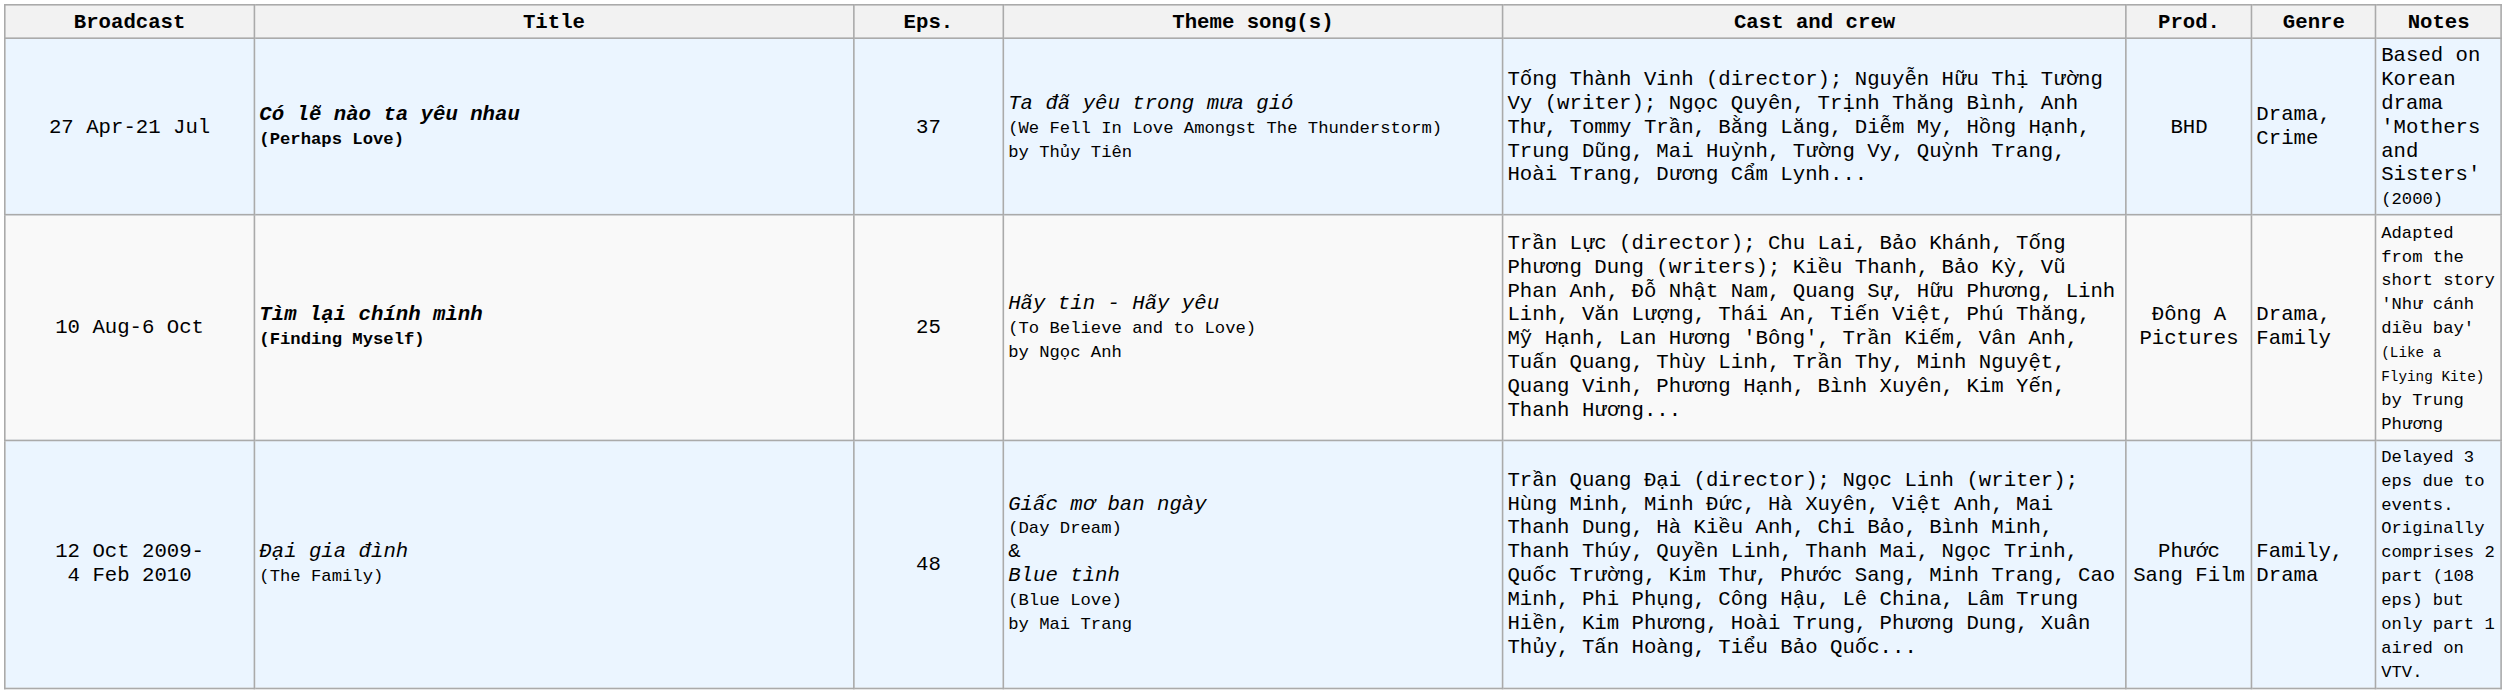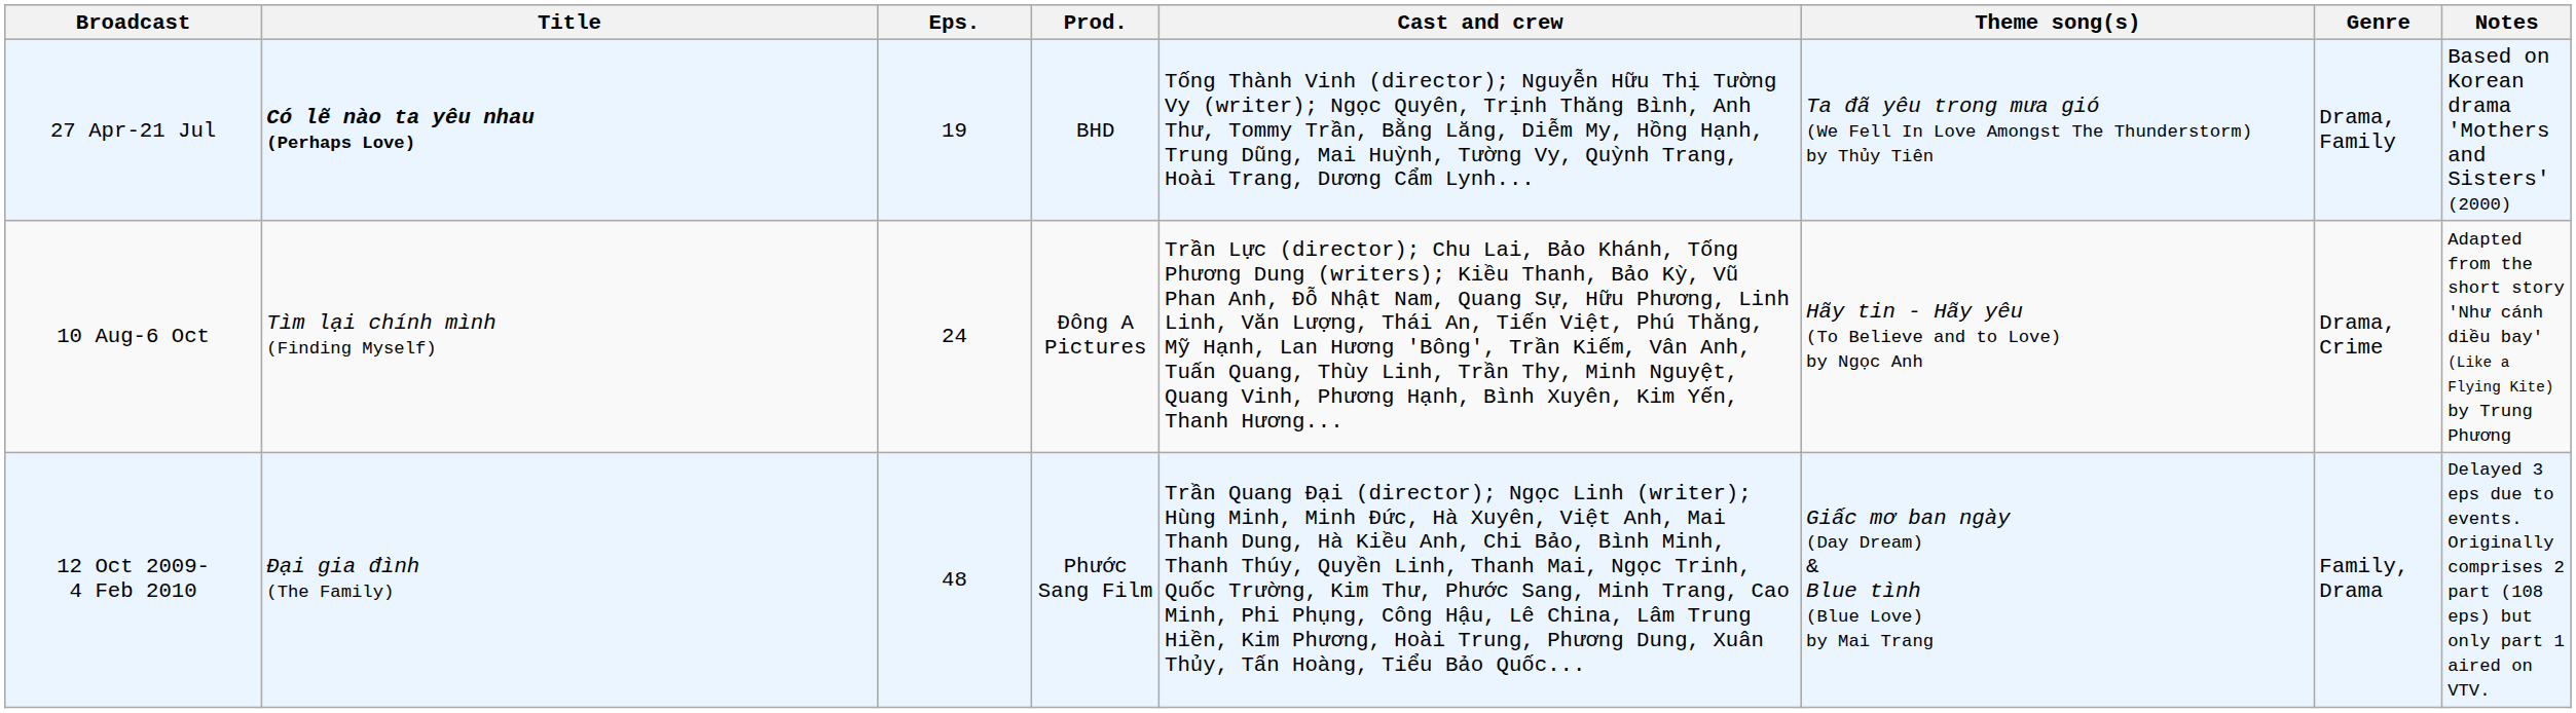 <table class="wikitable sortable">
 <tr>
 <th style="width:10%;">Broadcast</th>
 <th style="width:24%;">Title</th>
 <th style="width:6%;">Eps.</th>
+<th style="width:5%;">Prod.</th>
+<th style="width:25%;">Cast and crew</th>
 <th style="width:20%;">Theme song(s)</th>
-<th style="width:25%;">Cast and crew</th>
-<th style="width:5%;">Prod.</th>
 <th style="width:5%;">Genre</th>
 <th style="width:5%;">Notes</th>
 </tr>
 <tr ---- bgcolor="#ebf5ff">
 <td style="text-align:center;">27 Apr-21 Jul <br></td>
 <td><strong><em>Có lẽ nào ta yêu nhau</em> <br><small>(Perhaps Love)</small></strong></td>
-<td style="text-align:center;">37</td>
+<td style="text-align:center;">19</td>
+<td style="text-align:center;">BHD</td>
+<td>Tống Thành Vinh (director); Nguyễn Hữu Thị Tường Vy (writer); Ngọc Quyên, Trịnh Thăng Bình, Anh Thư, Tommy Trần, Bằng Lăng, Diễm My, Hồng Hạnh, Trung Dũng, Mai Huỳnh, Tường Vy, Quỳnh Trang, Hoài Trang, Dương Cẩm Lynh...</td>
 <td><em>Ta đã yêu trong mưa gió</em> <br><small>(We Fell In Love Amongst The Thunderstorm)</small><br><small>by Thủy Tiên</small></td>
-<td>Tống Thành Vinh (director); Nguyễn Hữu Thị Tường Vy (writer); Ngọc Quyên, Trịnh Thăng Bình, Anh Thư, Tommy Trần, Bằng Lăng, Diễm My, Hồng Hạnh, Trung Dũng, Mai Huỳnh, Tường Vy, Quỳnh Trang, Hoài Trang, Dương Cẩm Lynh...</td>
-<td style="text-align:center;">BHD</td>
-<td>Drama, Crime</td>
+<td>Drama, Family</td>
 <td>Based on Korean drama 'Mothers and Sisters' <small>(2000)</small></td>
 </tr>
 <tr>
 <td style="text-align:center;">10 Aug-6 Oct <br></td>
-<td><strong><em>Tìm lại chính mình</em> <br><small>(Finding Myself)</small></strong></td>
-<td style="text-align:center;">25</td>
+<td><em>Tìm lại chính mình</em> <br><small>(Finding Myself)</small></td>
+<td style="text-align:center;">24</td>
+<td style="text-align:center;">Đông A Pictures</td>
+<td>Trần Lực (director); Chu Lai, Bảo Khánh, Tống Phương Dung (writers); Kiều Thanh, Bảo Kỳ, Vũ Phan Anh, Đỗ Nhật Nam, Quang Sự, Hữu Phương, Linh Linh, Văn Lượng, Thái An, Tiến Việt, Phú Thăng, Mỹ Hạnh, Lan Hương 'Bông', Trần Kiếm, Vân Anh, Tuấn Quang, Thùy Linh, Trần Thy, Minh Nguyệt, Quang Vinh, Phương Hạnh, Bình Xuyên, Kim Yến, Thanh Hương...</td>
 <td><em>Hãy tin - Hãy yêu</em> <br><small>(To Believe and to Love)</small><br><small>by Ngọc Anh</small></td>
-<td>Trần Lực (director); Chu Lai, Bảo Khánh, Tống Phương Dung (writers); Kiều Thanh, Bảo Kỳ, Vũ Phan Anh, Đỗ Nhật Nam, Quang Sự, Hữu Phương, Linh Linh, Văn Lượng, Thái An, Tiến Việt, Phú Thăng, Mỹ Hạnh, Lan Hương 'Bông', Trần Kiếm, Vân Anh, Tuấn Quang, Thùy Linh, Trần Thy, Minh Nguyệt, Quang Vinh, Phương Hạnh, Bình Xuyên, Kim Yến, Thanh Hương...</td>
-<td style="text-align:center;">Đông A Pictures</td>
-<td>Drama, Family</td>
+<td>Drama, Crime</td>
 <td><small>Adapted from the short story 'Như cánh diều bay' <small>(Like a Flying Kite)</small> by Trung Phương</small></td>
 </tr>
 <tr ---- bgcolor="#ebf5ff">
 <td style="text-align:center;">12 Oct 2009-<br>4 Feb 2010 <br></td>
 <td><em>Đại gia đình</em> <br><small>(The Family)</small></td>
 <td style="text-align:center;">48</td>
+<td style="text-align:center;">Phước Sang Film</td>
+<td>Trần Quang Đại (director); Ngọc Linh (writer); Hùng Minh, Minh Đức, Hà Xuyên, Việt Anh, Mai Thanh Dung, Hà Kiều Anh, Chi Bảo, Bình Minh, Thanh Thúy, Quyền Linh, Thanh Mai, Ngọc Trinh, Quốc Trường, Kim Thư, Phước Sang, Minh Trang, Cao Minh, Phi Phụng, Công Hậu, Lê China, Lâm Trung Hiền, Kim Phương, Hoài Trung, Phương Dung, Xuân Thủy, Tấn Hoàng, Tiểu Bảo Quốc...</td>
 <td><em>Giấc mơ ban ngày</em> <br><small>(Day Dream)</small><br>&<br><em>Blue tình</em><br><small>(Blue Love)</small><br><small>by Mai Trang</small></td>
-<td>Trần Quang Đại (director); Ngọc Linh (writer); Hùng Minh, Minh Đức, Hà Xuyên, Việt Anh, Mai Thanh Dung, Hà Kiều Anh, Chi Bảo, Bình Minh, Thanh Thúy, Quyền Linh, Thanh Mai, Ngọc Trinh, Quốc Trường, Kim Thư, Phước Sang, Minh Trang, Cao Minh, Phi Phụng, Công Hậu, Lê China, Lâm Trung Hiền, Kim Phương, Hoài Trung, Phương Dung, Xuân Thủy, Tấn Hoàng, Tiểu Bảo Quốc...</td>
-<td style="text-align:center;">Phước Sang Film</td>
 <td>Family, Drama</td>
 <td><small>Delayed 3 eps due to events.<br>Originally comprises 2 part (108 eps) but only part 1 aired on VTV.</small></td>
 </tr>
 </table>
